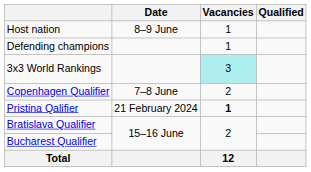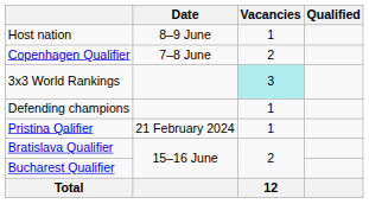 <table class="wikitable">
 <tr>
 <th></th>
 <th>Date</th>
 <th>Vacancies</th>
 <th>Qualified</th>
 </tr>
 <tr>
 <td>Host nation</td>
 <td align="center">8–9 June</td>
 <td align="center">1</td>
 <td></td>
 </tr>
 <tr>
-<td>Defending champions</td>
-<td></td>
-<td align="center">1</td>
-<td></td>
+<td> <a href='#'>Copenhagen Qualifier</a></td>
+<td align="center">7–8 June</td>
+<td align=center>2</td>
+<td><br></td>
 </tr>
 <tr>
 <td>3x3 World Rankings</td>
 <td></td>
 <td align="center" style="background: paleturquoise;">3</td>
 <td><br><br></td>
 </tr>
 <tr>
-<td> <a href='#'>Copenhagen Qualifier</a></td>
-<td align="center">7–8 June</td>
-<td align=center>2</td>
-<td><br></td>
+<td>Defending champions</td>
+<td></td>
+<td align="center">1</td>
+<td></td>
 </tr>
 <tr>
 <td> <a href='#'>Pristina Qalifier</a></td>
 <td>21 February 2024</td>
-<td align=center><strong>1</strong></td>
+<td align=center>1</td>
 <td></td>
 </tr>
 <tr>
 <td> <a href='#'>Bratislava Qualifier</a></td>
 <td rowspan=2 align=center>15–16 June</td>
 <td rowspan=2 align=center>2</td>
 <td><br></td>
 </tr>
 <tr>
 <td> <a href='#'>Bucharest Qualifier</a></td>
 <td><br></td>
 </tr>
 <tr>
 <th>Total</th>
 <th></th>
 <th>12</th>
 <th></th>
 </tr>
 </table>
